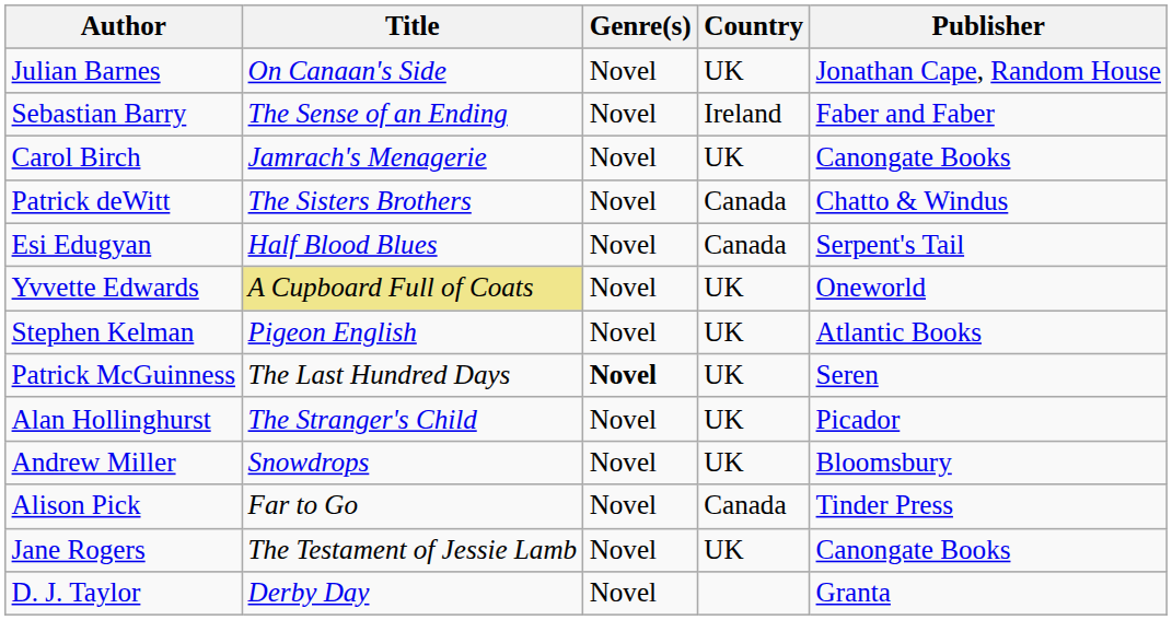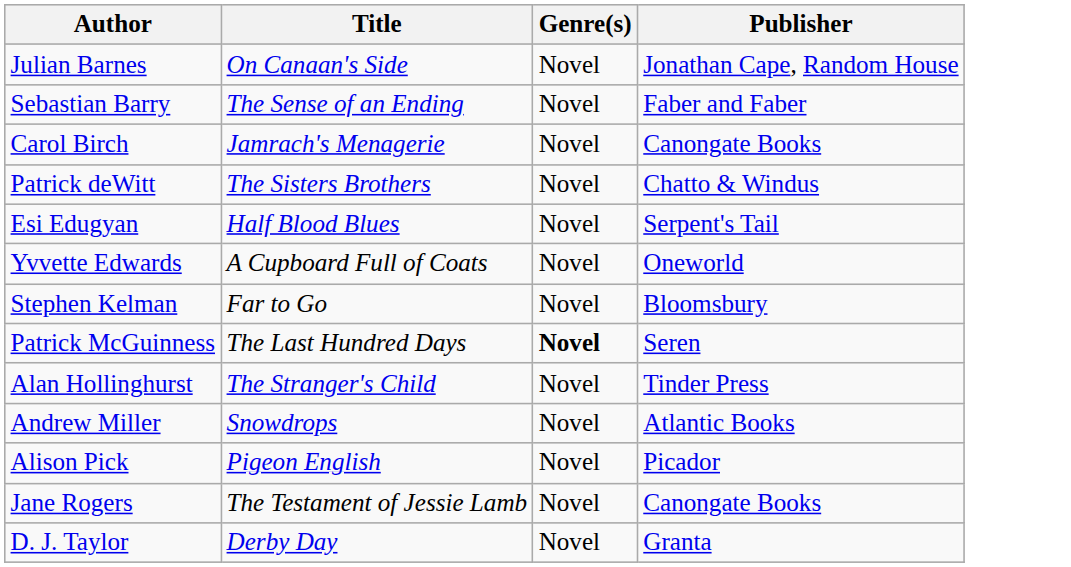 <table class="wikitable">
 <tr>
 <th>Author</th>
 <th>Title</th>
 <th>Genre(s)</th>
-<th>Country</th>
 <th>Publisher</th>
 </tr>
 <tr>
 <td><a href='#'>Julian Barnes</a></td>
 <td><em><a href='#'>On Canaan's Side</a></em></td>
 <td>Novel</td>
-<td>UK</td>
 <td><a href='#'>Jonathan Cape</a>,  <a href='#'>Random House</a></td>
 </tr>
 <tr>
 <td><a href='#'>Sebastian Barry</a></td>
 <td><em><a href='#'>The Sense of an Ending</a></em></td>
 <td>Novel</td>
-<td>Ireland</td>
 <td><a href='#'>Faber and Faber</a></td>
 </tr>
 <tr>
 <td><a href='#'>Carol Birch</a></td>
 <td><em><a href='#'>Jamrach's Menagerie</a></em></td>
 <td>Novel</td>
-<td>UK</td>
 <td><a href='#'>Canongate Books</a></td>
 </tr>
 <tr>
 <td><a href='#'>Patrick deWitt</a></td>
 <td><em><a href='#'>The Sisters Brothers</a></em></td>
 <td>Novel</td>
-<td>Canada</td>
 <td><a href='#'>Chatto & Windus</a></td>
 </tr>
 <tr>
 <td><a href='#'>Esi Edugyan</a></td>
 <td><em><a href='#'>Half Blood Blues</a></em></td>
 <td>Novel</td>
-<td>Canada</td>
 <td><a href='#'>Serpent's Tail</a></td>
 </tr>
 <tr>
 <td><a href='#'>Yvvette Edwards</a></td>
-<td style="background: khaki;"><em>A Cupboard Full of Coats</em></td>
+<td><em>A Cupboard Full of Coats</em></td>
 <td>Novel</td>
-<td>UK</td>
 <td><a href='#'>Oneworld</a></td>
 </tr>
 <tr>
 <td><a href='#'>Stephen Kelman</a></td>
-<td><em><a href='#'>Pigeon English</a></em></td>
+<td><em>Far to Go</em></td>
 <td>Novel</td>
-<td>UK</td>
-<td><a href='#'>Atlantic Books</a></td>
+<td><a href='#'>Bloomsbury</a></td>
 </tr>
 <tr>
 <td><a href='#'>Patrick McGuinness</a></td>
 <td><em>The Last Hundred Days</em></td>
 <td><strong>Novel</strong></td>
-<td>UK</td>
 <td><a href='#'>Seren</a></td>
 </tr>
 <tr>
 <td><a href='#'>Alan Hollinghurst</a></td>
 <td><em><a href='#'>The Stranger's Child</a></em></td>
 <td>Novel</td>
-<td>UK</td>
-<td><a href='#'>Picador</a></td>
+<td><a href='#'>Tinder Press</a></td>
 </tr>
 <tr>
 <td><a href='#'>Andrew Miller</a></td>
 <td><em><a href='#'>Snowdrops</a></em></td>
 <td>Novel</td>
-<td>UK</td>
-<td><a href='#'>Bloomsbury</a></td>
+<td><a href='#'>Atlantic Books</a></td>
 </tr>
 <tr>
 <td><a href='#'>Alison Pick</a></td>
-<td><em>Far to Go</em></td>
+<td><em><a href='#'>Pigeon English</a></em></td>
 <td>Novel</td>
-<td>Canada</td>
-<td><a href='#'>Tinder Press</a></td>
+<td><a href='#'>Picador</a></td>
 </tr>
 <tr>
 <td><a href='#'>Jane Rogers</a></td>
 <td><em>The Testament of Jessie Lamb</em></td>
 <td>Novel</td>
-<td>UK</td>
 <td><a href='#'>Canongate Books</a></td>
 </tr>
 <tr>
 <td><a href='#'>D. J. Taylor</a></td>
 <td><em><a href='#'>Derby Day</a></em></td>
 <td>Novel</td>
-<td></td>
 <td><a href='#'>Granta</a></td>
 </tr>
 </table>
